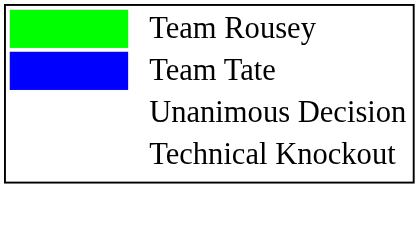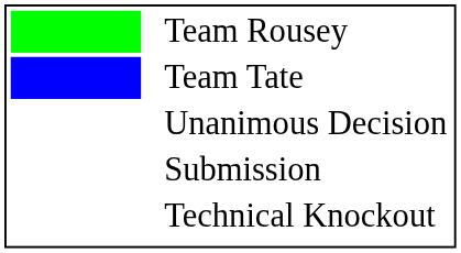 <table style="border:1px solid black;" align=left>
 <tr>
 <td style="background:#00FF00; width:40px;"></td>
 <td> </td>
 <td>Team Rousey</td>
 </tr>
 <tr>
 <td style="background:blue; width:40px;"></td>
 <td> </td>
 <td>Team Tate</td>
 </tr>
 <tr>
 <td style="width:60px;"></td>
 <td> </td>
 <td>Unanimous Decision</td>
 </tr>
 <tr>
 <td style="width:60px;"></td>
 <td> </td>
+<td>Submission</td>
+</tr>
+<tr>
+<td style="width:60px;"></td>
+<td> </td>
 <td>Technical Knockout</td>
 </tr>
 <tr>
 </tr>
 </table>
